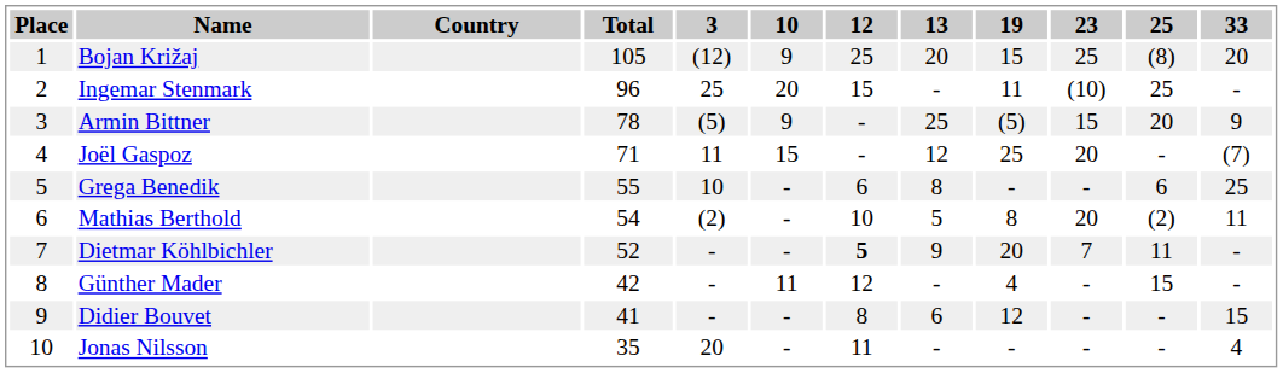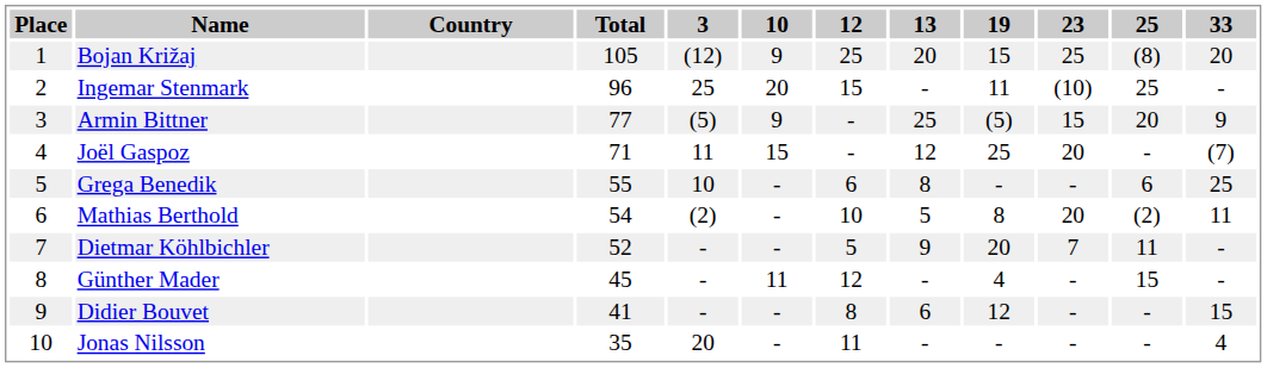 <table border="0" style="border: 1px solid #999; background-color:#FFFFFF; text-align:center; font-size:86%; line-height:15px;">
 <tr align="center" bgcolor="#CCCCCC">
 <th width=35>Place</th>
 <th width=170>Name</th>
 <th width=120>Country</th>
 <th width=50>Total</th>
 <th width=40>3</th>
 <th width=40>10</th>
 <th width=40>12</th>
 <th width=40>13</th>
 <th width=40>19</th>
 <th width=40>23</th>
 <th width=40>25</th>
 <th width=40>33</th>
 </tr>
 <tr bgcolor="#EFEFEF">
 <td>1</td>
 <td align="left"><a href='#'>Bojan Križaj</a></td>
 <td align="left"></td>
 <td>105</td>
 <td>(12)</td>
 <td>9</td>
 <td>25</td>
 <td>20</td>
 <td>15</td>
 <td>25</td>
 <td>(8)</td>
 <td>20</td>
 </tr>
 <tr>
 <td>2</td>
 <td align="left"><a href='#'>Ingemar Stenmark</a></td>
 <td align="left"></td>
 <td>96</td>
 <td>25</td>
 <td>20</td>
 <td>15</td>
 <td>-</td>
 <td>11</td>
 <td>(10)</td>
 <td>25</td>
 <td>-</td>
 </tr>
 <tr bgcolor="#EFEFEF">
 <td>3</td>
 <td align="left"><a href='#'>Armin Bittner</a></td>
 <td align="left"></td>
-<td>78</td>
+<td>77</td>
 <td>(5)</td>
 <td>9</td>
 <td>-</td>
 <td>25</td>
 <td>(5)</td>
 <td>15</td>
 <td>20</td>
 <td>9</td>
 </tr>
 <tr>
 <td>4</td>
 <td align="left"><a href='#'>Joël Gaspoz</a></td>
 <td align="left"></td>
 <td>71</td>
 <td>11</td>
 <td>15</td>
 <td>-</td>
 <td>12</td>
 <td>25</td>
 <td>20</td>
 <td>-</td>
 <td>(7)</td>
 </tr>
 <tr bgcolor="#EFEFEF">
 <td>5</td>
 <td align="left"><a href='#'>Grega Benedik</a></td>
 <td align="left"></td>
 <td>55</td>
 <td>10</td>
 <td>-</td>
 <td>6</td>
 <td>8</td>
 <td>-</td>
 <td>-</td>
 <td>6</td>
 <td>25</td>
 </tr>
 <tr>
 <td>6</td>
 <td align="left"><a href='#'>Mathias Berthold</a></td>
 <td align="left"></td>
 <td>54</td>
 <td>(2)</td>
 <td>-</td>
 <td>10</td>
 <td>5</td>
 <td>8</td>
 <td>20</td>
 <td>(2)</td>
 <td>11</td>
 </tr>
 <tr bgcolor="#EFEFEF">
 <td>7</td>
 <td align="left"><a href='#'>Dietmar Köhlbichler</a></td>
 <td align="left"></td>
 <td>52</td>
 <td>-</td>
 <td>-</td>
-<td><strong>5</strong></td>
+<td>5</td>
 <td>9</td>
 <td>20</td>
 <td>7</td>
 <td>11</td>
 <td>-</td>
 </tr>
 <tr>
 <td>8</td>
 <td align="left"><a href='#'>Günther Mader</a></td>
 <td align="left"></td>
-<td>42</td>
+<td>45</td>
 <td>-</td>
 <td>11</td>
 <td>12</td>
 <td>-</td>
 <td>4</td>
 <td>-</td>
 <td>15</td>
 <td>-</td>
 </tr>
 <tr bgcolor="#EFEFEF">
 <td>9</td>
 <td align="left"><a href='#'>Didier Bouvet</a></td>
 <td align="left"></td>
 <td>41</td>
 <td>-</td>
 <td>-</td>
 <td>8</td>
 <td>6</td>
 <td>12</td>
 <td>-</td>
 <td>-</td>
 <td>15</td>
 </tr>
 <tr>
 <td>10</td>
 <td align="left"><a href='#'>Jonas Nilsson</a></td>
 <td align="left"></td>
 <td>35</td>
 <td>20</td>
 <td>-</td>
 <td>11</td>
 <td>-</td>
 <td>-</td>
 <td>-</td>
 <td>-</td>
 <td>4</td>
 </tr>
 </table>
